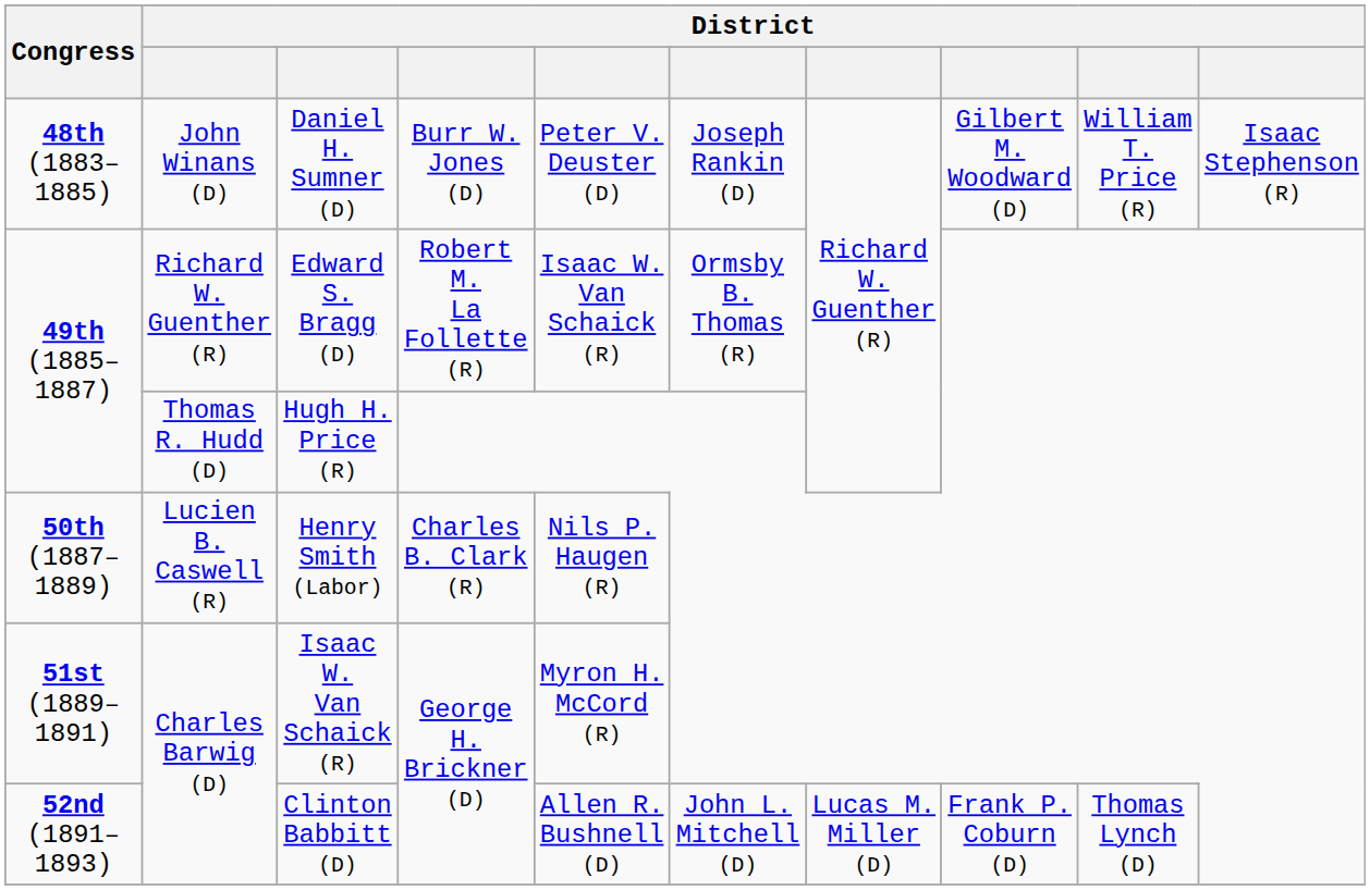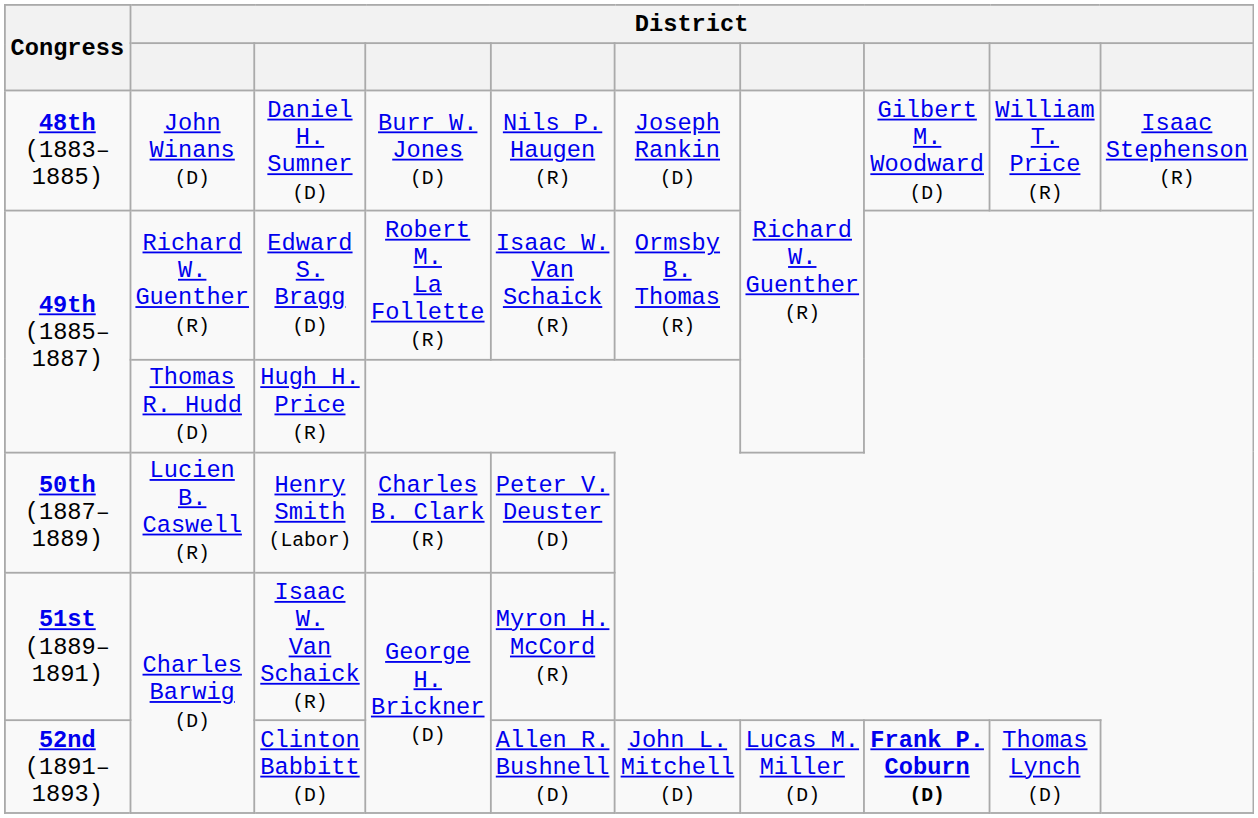 <table class=wikitable style="text-align:center">
 <tr>
 <th rowspan="2">Congress</th>
 <th colspan=9>District</th>
 </tr>
 <tr style="height:2em">
 <th></th>
 <th></th>
 <th></th>
 <th></th>
 <th></th>
 <th></th>
 <th></th>
 <th></th>
 <th></th>
 </tr>
 <tr style="height:2em">
 <td><strong><a href='#'>48th</a></strong><br>(1883–1885)</td>
 <td><a href='#'>John Winans</a> <small>(D)</small></td>
 <td><a href='#'>Daniel H. Sumner</a> <small>(D)</small></td>
 <td><a href='#'>Burr W. Jones</a> <small>(D)</small></td>
-<td><a href='#'>Peter V.<br>Deuster</a> <small>(D)</small></td>
+<td><a href='#'>Nils P. Haugen</a> <small>(R)</small></td>
 <td><a href='#'>Joseph Rankin</a> <small>(D)</small></td>
 <td rowspan="3" ><a href='#'>Richard W.<br>Guenther</a> <small>(R)</small></td>
 <td><a href='#'>Gilbert M.<br>Woodward</a> <small>(D)</small></td>
 <td><a href='#'>William T. Price</a> <small>(R)</small></td>
 <td><a href='#'>Isaac<br>Stephenson</a> <small>(R)</small></td>
 </tr>
 <tr style="height:2em">
 <td rowspan=2><strong><a href='#'>49th</a></strong><br>(1885–1887)</td>
 <td><a href='#'>Richard W.<br>Guenther</a> <small>(R)</small></td>
 <td><a href='#'>Edward S. Bragg</a> <small>(D)</small></td>
 <td><a href='#'>Robert M.<br>La Follette</a> <small>(R)</small></td>
 <td><a href='#'>Isaac W.<br>Van Schaick</a> <small>(R)</small></td>
 <td><a href='#'>Ormsby B.<br>Thomas</a> <small>(R)</small></td>
 </tr>
 <tr style="height:2em">
 <td><a href='#'>Thomas R. Hudd</a> <small>(D)</small></td>
 <td><a href='#'>Hugh H. Price</a> <small>(R)</small></td>
 </tr>
 <tr style="height:2em">
 <td><strong><a href='#'>50th</a></strong><br>(1887–1889)</td>
 <td><a href='#'>Lucien B. Caswell</a> <small>(R)</small></td>
 <td><a href='#'>Henry Smith</a><br><small>(Labor)</small></td>
 <td><a href='#'>Charles B. Clark</a> <small>(R)</small></td>
-<td><a href='#'>Nils P. Haugen</a> <small>(R)</small></td>
+<td><a href='#'>Peter V.<br>Deuster</a> <small>(D)</small></td>
 </tr>
 <tr style="height:2em">
 <td><strong><a href='#'>51st</a></strong><br>(1889–1891)</td>
 <td rowspan="2" ><a href='#'>Charles Barwig</a> <small>(D)</small></td>
 <td><a href='#'>Isaac W.<br>Van Schaick</a> <small>(R)</small></td>
 <td rowspan="2" ><a href='#'>George H.<br>Brickner</a> <small>(D)</small></td>
 <td><a href='#'>Myron H.<br>McCord</a> <small>(R)</small></td>
 </tr>
 <tr style="height:2em">
 <td><strong><a href='#'>52nd</a></strong><br>(1891–1893)</td>
 <td><a href='#'>Clinton Babbitt</a> <small>(D)</small></td>
 <td><a href='#'>Allen R. Bushnell</a> <small>(D)</small></td>
 <td><a href='#'>John L. Mitchell</a> <small>(D)</small></td>
 <td><a href='#'>Lucas M. Miller</a> <small>(D)</small></td>
-<td><a href='#'>Frank P.<br>Coburn</a> <small>(D)</small></td>
+<td><strong><a href='#'>Frank P.<br>Coburn</a> <small>(D)</small></strong></td>
 <td><a href='#'>Thomas Lynch</a> <small>(D)</small></td>
 </tr>
 </table>
